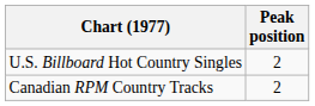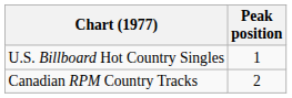 <table class="wikitable">
 <tr>
 <th align="left">Chart (1977)</th>
 <th align="center">Peak<br>position</th>
 </tr>
 <tr>
 <td align="left">U.S. <em>Billboard</em> Hot Country Singles</td>
-<td align="center">2</td>
+<td align="center">1</td>
 </tr>
 <tr>
 <td align="left">Canadian <em>RPM</em> Country Tracks</td>
 <td align="center">2</td>
 </tr>
 </table>
